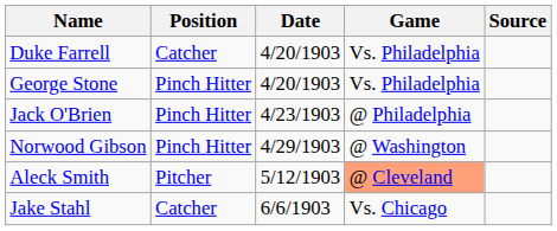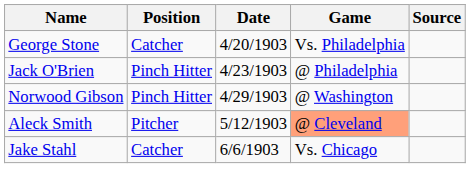 <table class="wikitable">
 <tr>
 <th>Name</th>
 <th>Position</th>
 <th>Date</th>
 <th>Game</th>
 <th>Source</th>
 </tr>
 <tr>
-<td><a href='#'>Duke Farrell</a></td>
+<td><a href='#'>George Stone</a></td>
 <td><a href='#'>Catcher</a></td>
-<td>4/20/1903</td>
-<td>Vs. <a href='#'>Philadelphia</a></td>
-<td></td>
-</tr>
-<tr>
-<td><a href='#'>George Stone</a></td>
-<td><a href='#'>Pinch Hitter</a></td>
 <td>4/20/1903</td>
 <td>Vs. <a href='#'>Philadelphia</a></td>
 <td></td>
 </tr>
 <tr>
 <td><a href='#'>Jack O'Brien</a></td>
 <td><a href='#'>Pinch Hitter</a></td>
 <td>4/23/1903</td>
 <td>@ <a href='#'>Philadelphia</a></td>
 <td></td>
 </tr>
 <tr>
 <td><a href='#'>Norwood Gibson</a></td>
 <td><a href='#'>Pinch Hitter</a></td>
 <td>4/29/1903</td>
 <td>@ <a href='#'>Washington</a></td>
 <td></td>
 </tr>
 <tr>
 <td><a href='#'>Aleck Smith</a></td>
 <td><a href='#'>Pitcher</a></td>
 <td>5/12/1903</td>
 <td style="background: lightsalmon;">@ <a href='#'>Cleveland</a></td>
 <td></td>
 </tr>
 <tr>
 <td><a href='#'>Jake Stahl</a></td>
 <td><a href='#'>Catcher</a></td>
 <td>6/6/1903</td>
 <td>Vs. <a href='#'>Chicago</a></td>
 <td></td>
 </tr>
 </table>
